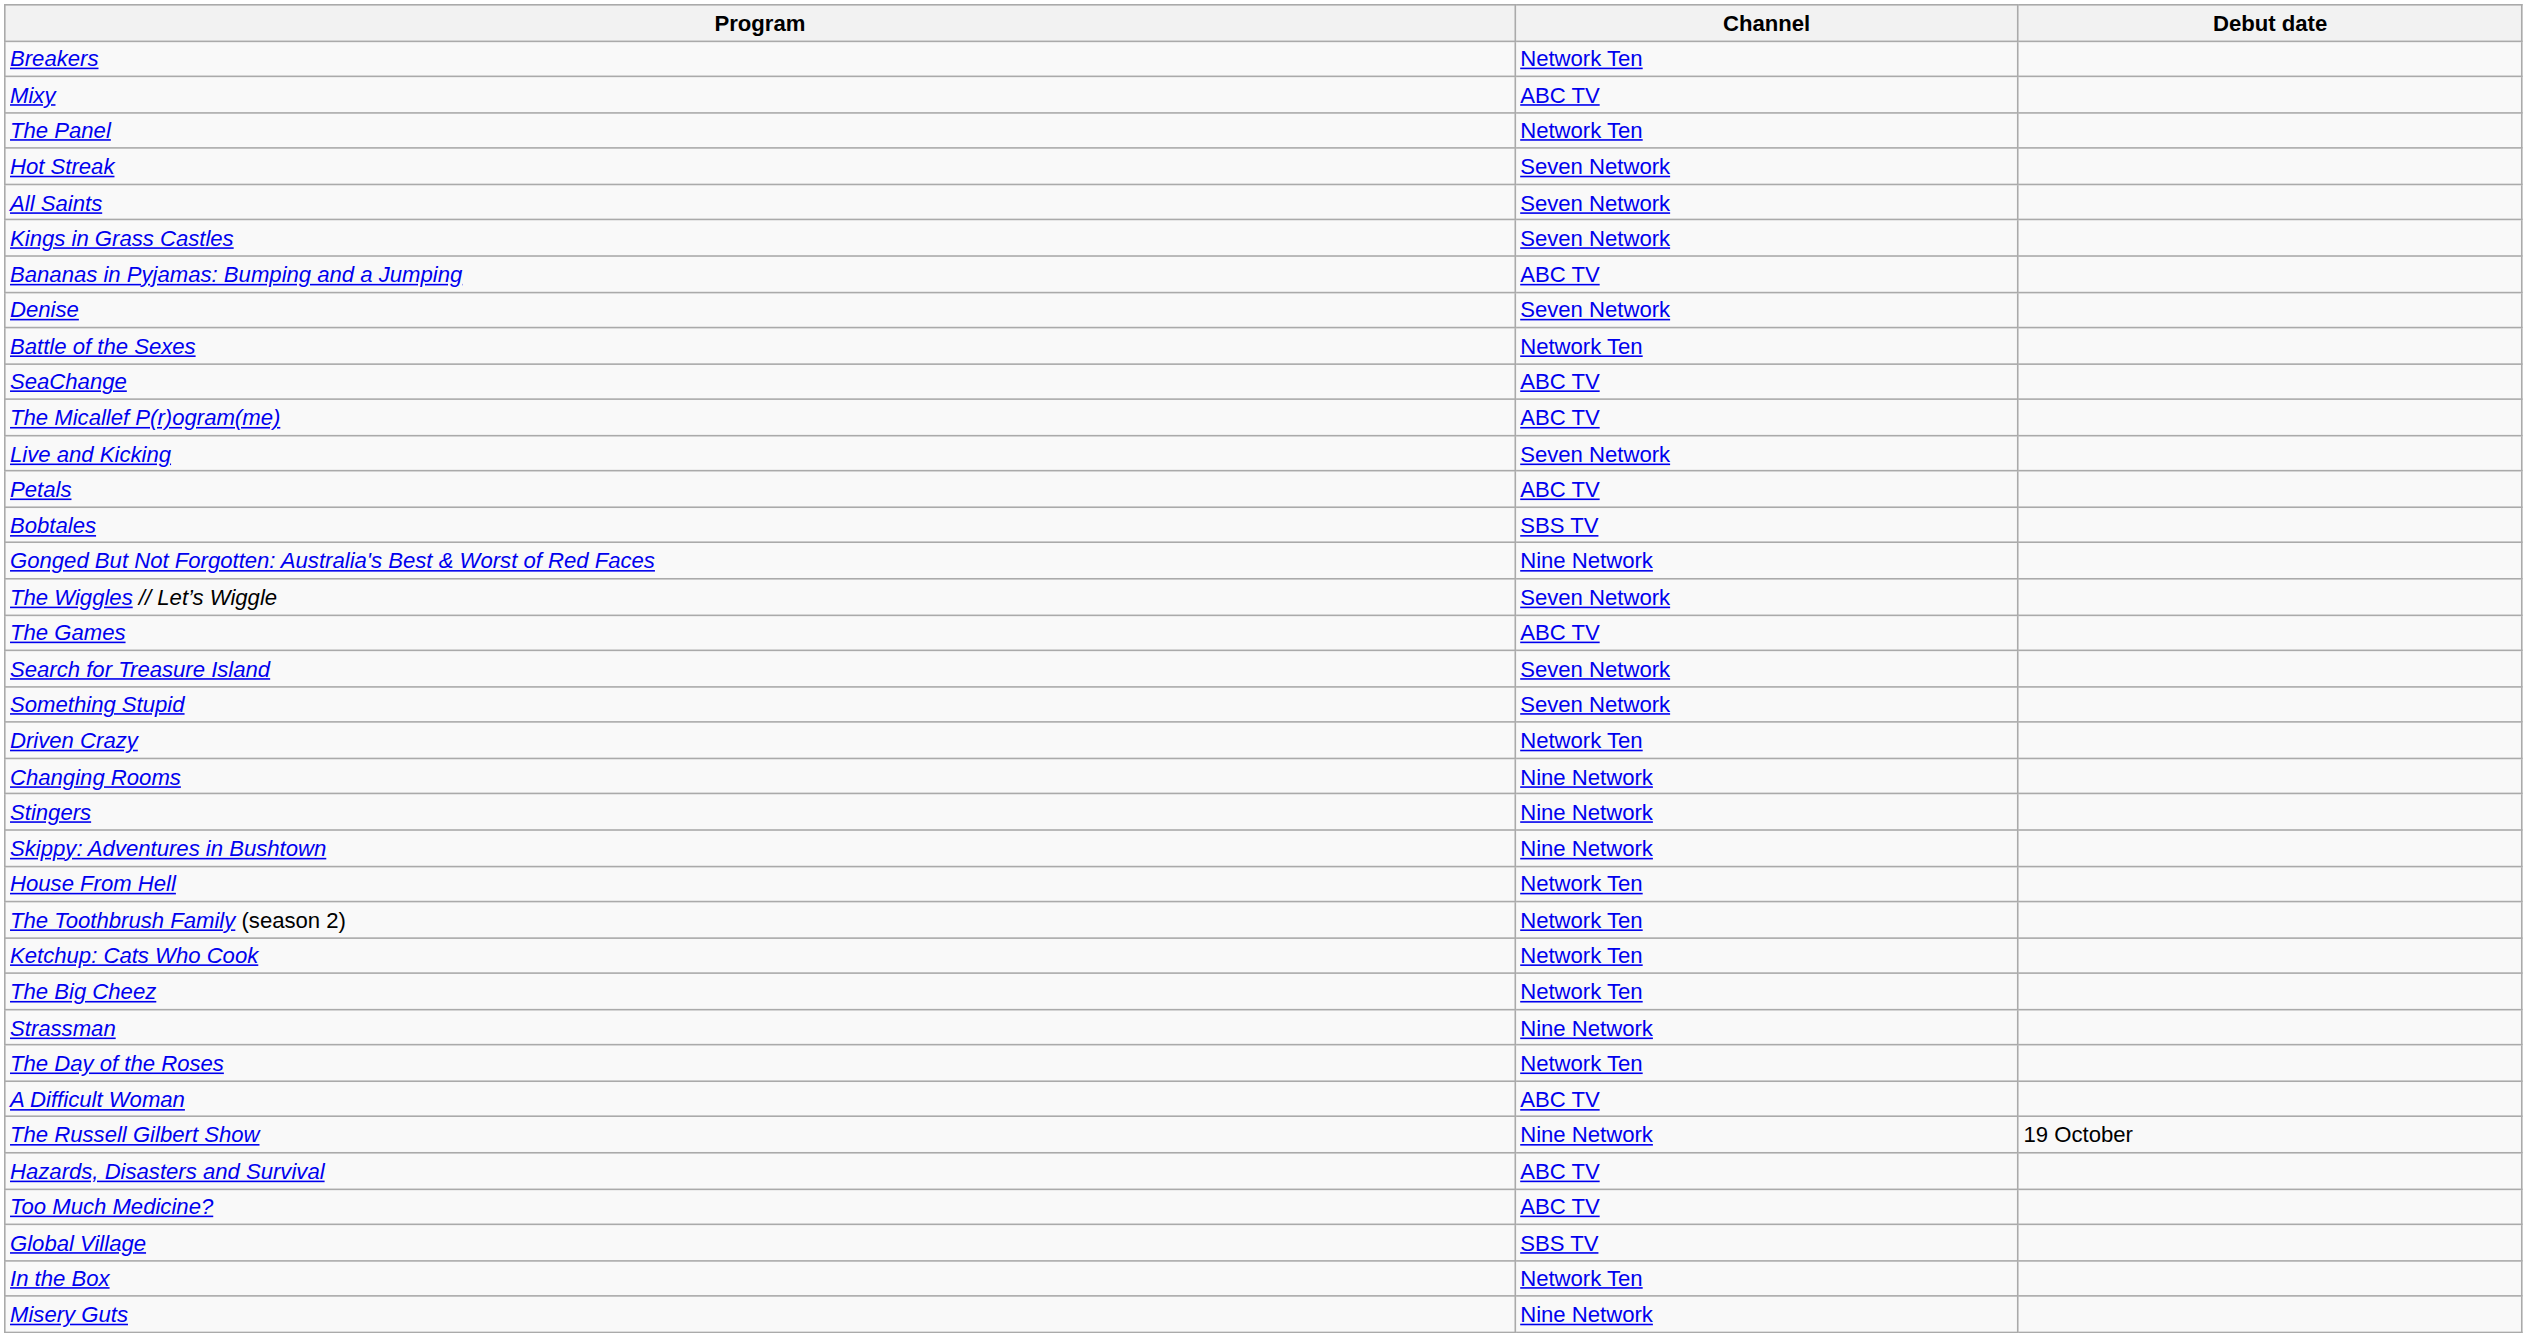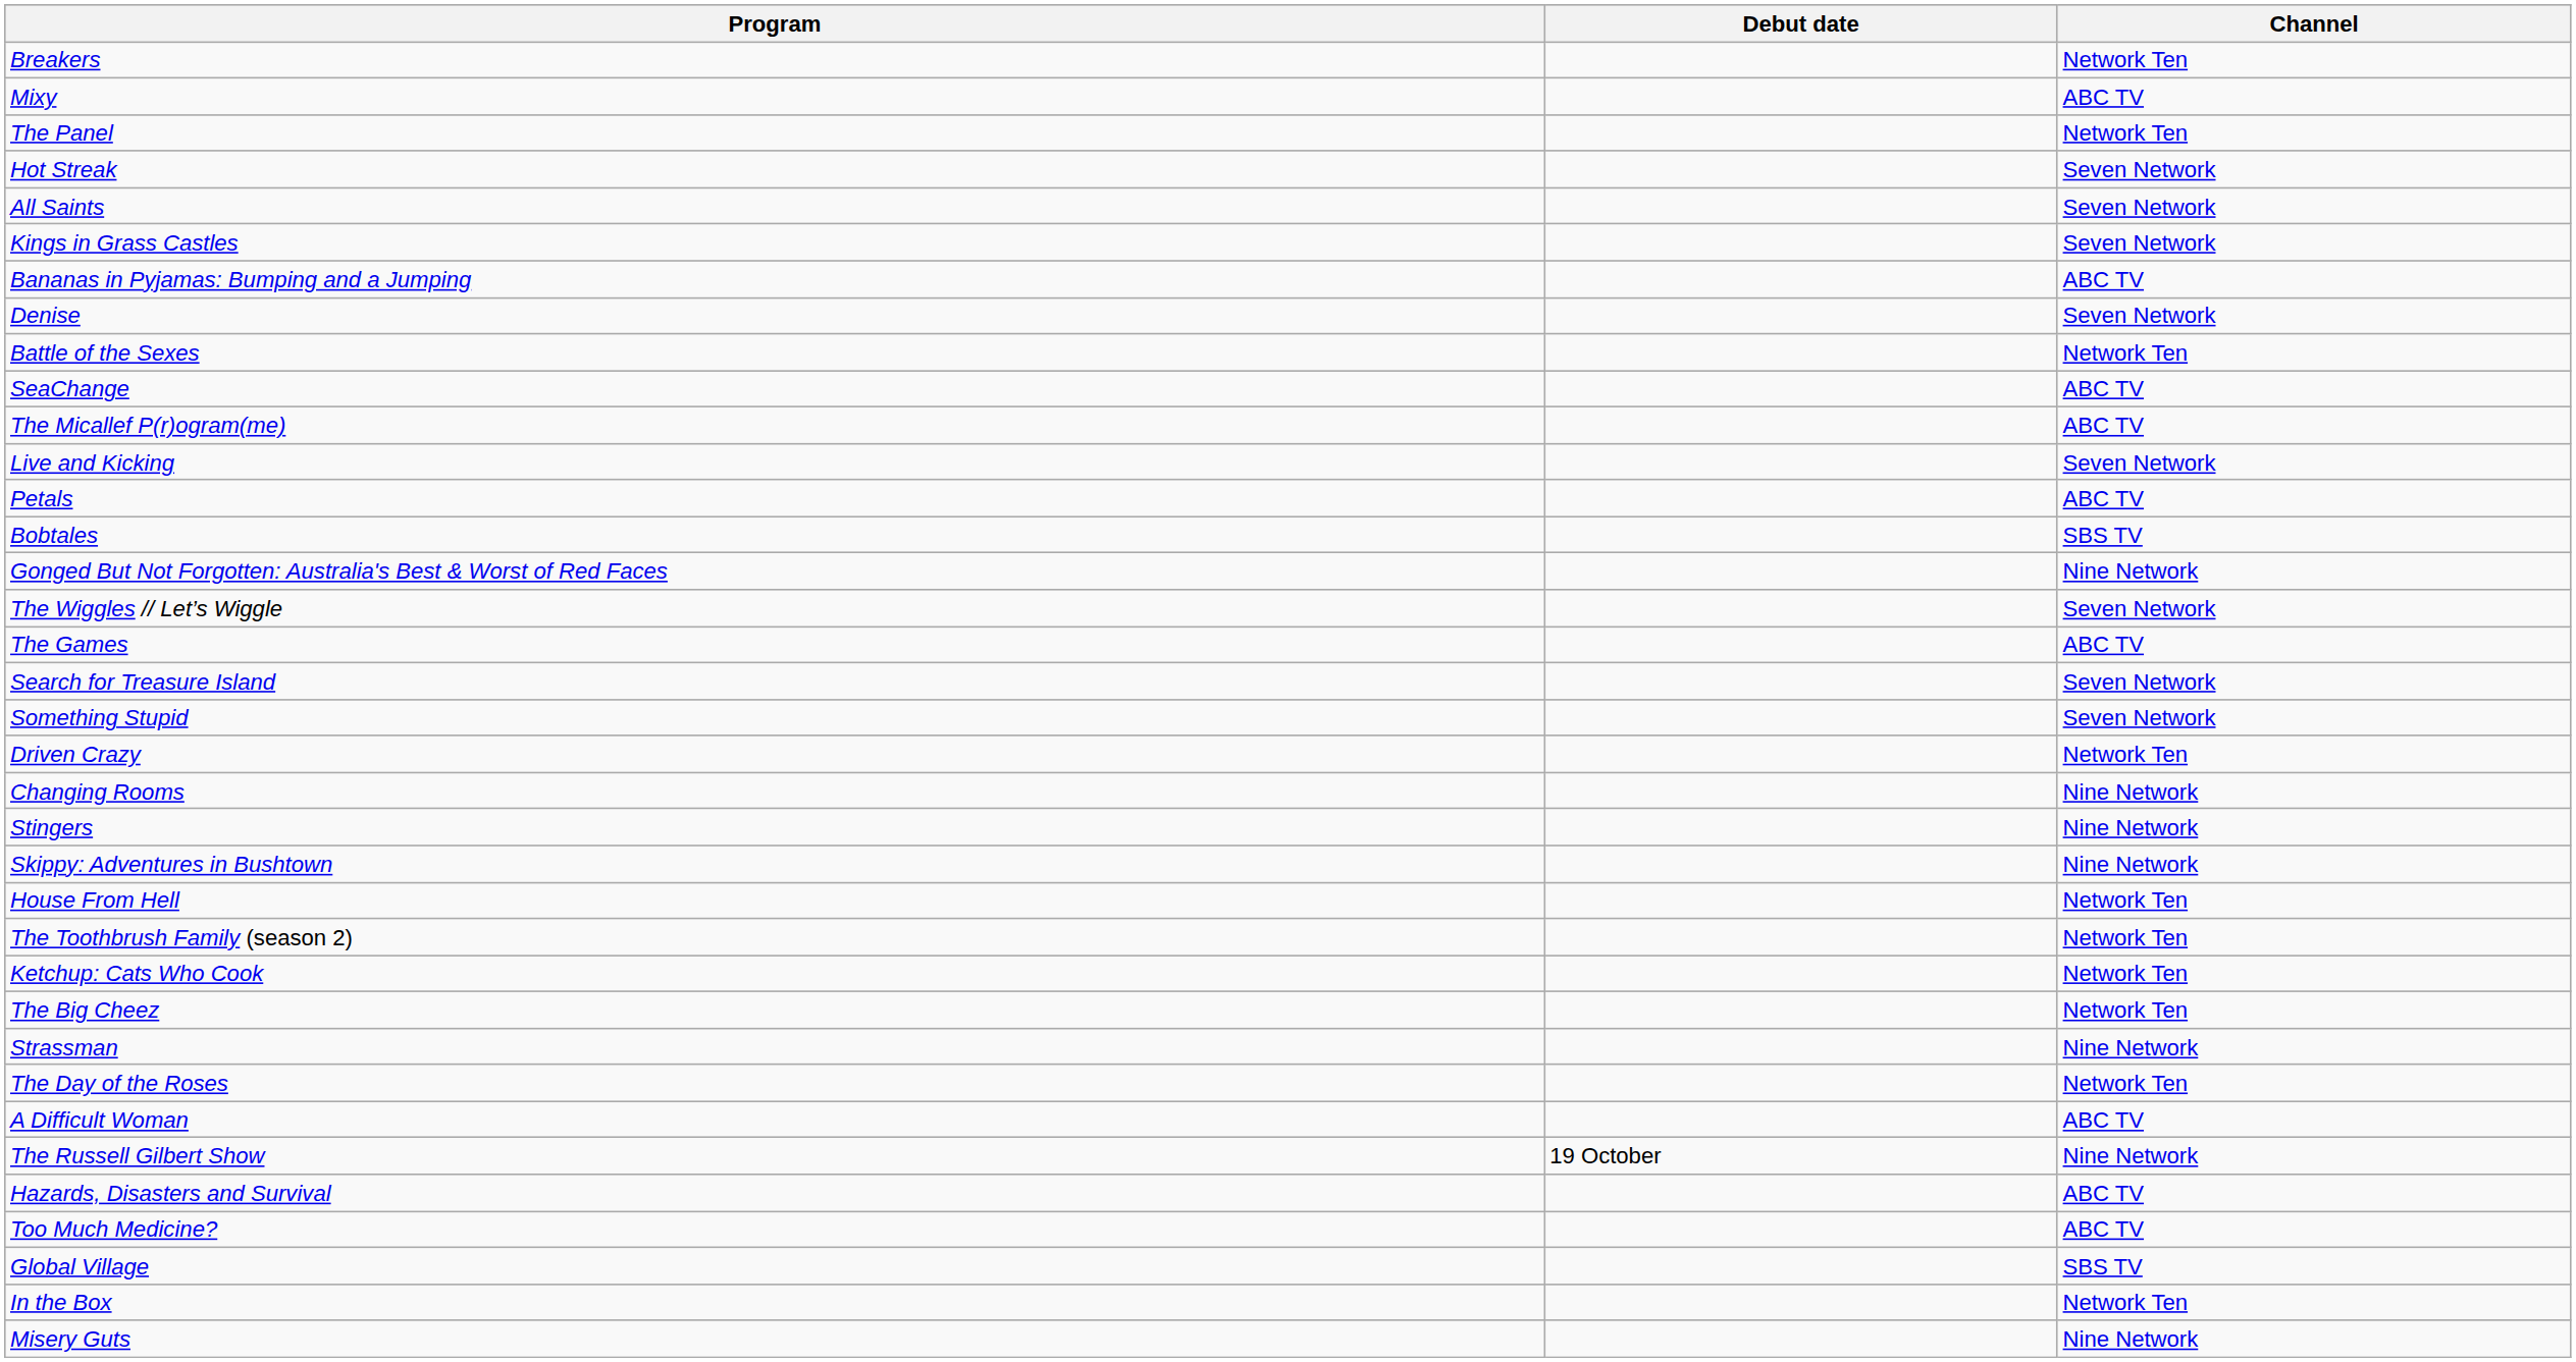 <table class="wikitable sortable"  style="width:100%; font-size:87%;">
 <tr style="background:#efefef;">
 <th style="width:60%;">Program</th>
+<th style="width:20%;">Debut date</th>
 <th style="width:20%;">Channel</th>
-<th style="width:20%;">Debut date</th>
 </tr>
 <tr>
 <td><em><a href='#'>Breakers</a></em></td>
+<td></td>
 <td><a href='#'>Network Ten</a></td>
-<td></td>
 </tr>
 <tr>
 <td><em><a href='#'>Mixy</a></em></td>
+<td></td>
 <td><a href='#'>ABC TV</a></td>
-<td></td>
 </tr>
 <tr>
 <td><em><a href='#'>The Panel</a></em></td>
+<td></td>
 <td><a href='#'>Network Ten</a></td>
-<td></td>
 </tr>
 <tr>
 <td><em><a href='#'>Hot Streak</a></em></td>
+<td></td>
 <td><a href='#'>Seven Network</a></td>
-<td></td>
 </tr>
 <tr>
 <td><em><a href='#'>All Saints</a></em></td>
+<td></td>
 <td><a href='#'>Seven Network</a></td>
-<td></td>
 </tr>
 <tr>
 <td><em><a href='#'>Kings in Grass Castles</a></em></td>
+<td></td>
 <td><a href='#'>Seven Network</a></td>
-<td></td>
 </tr>
 <tr>
 <td><em><a href='#'>Bananas in Pyjamas: Bumping and a Jumping</a></em></td>
+<td></td>
 <td><a href='#'>ABC TV</a></td>
-<td></td>
 </tr>
 <tr>
 <td><em><a href='#'>Denise</a></em></td>
+<td></td>
 <td><a href='#'>Seven Network</a></td>
-<td></td>
 </tr>
 <tr>
 <td><em><a href='#'>Battle of the Sexes</a></em></td>
+<td></td>
 <td><a href='#'>Network Ten</a></td>
-<td></td>
 </tr>
 <tr>
 <td><em><a href='#'>SeaChange</a></em></td>
+<td></td>
 <td><a href='#'>ABC TV</a></td>
-<td></td>
 </tr>
 <tr>
 <td><em><a href='#'>The Micallef P(r)ogram(me)</a></em></td>
+<td></td>
 <td><a href='#'>ABC TV</a></td>
-<td></td>
 </tr>
 <tr>
 <td><em><a href='#'>Live and Kicking</a></em></td>
+<td></td>
 <td><a href='#'>Seven Network</a></td>
-<td></td>
 </tr>
 <tr>
 <td><em><a href='#'>Petals</a></em></td>
+<td></td>
 <td><a href='#'>ABC TV</a></td>
-<td></td>
 </tr>
 <tr>
 <td><em><a href='#'>Bobtales</a></em></td>
+<td></td>
 <td><a href='#'>SBS TV</a></td>
-<td></td>
 </tr>
 <tr>
 <td><em><a href='#'>Gonged But Not Forgotten: Australia's Best & Worst of Red Faces</a></em></td>
+<td></td>
 <td><a href='#'>Nine Network</a></td>
-<td></td>
 </tr>
 <tr>
 <td><em><a href='#'>The Wiggles</a> // Let’s Wiggle</em></td>
+<td></td>
 <td><a href='#'>Seven Network</a></td>
-<td></td>
 </tr>
 <tr>
 <td><em><a href='#'>The Games</a></em></td>
+<td></td>
 <td><a href='#'>ABC TV</a></td>
-<td></td>
 </tr>
 <tr>
 <td><em><a href='#'>Search for Treasure Island</a></em></td>
+<td></td>
 <td><a href='#'>Seven Network</a></td>
-<td></td>
 </tr>
 <tr>
 <td><em><a href='#'>Something Stupid</a></em></td>
+<td></td>
 <td><a href='#'>Seven Network</a></td>
-<td></td>
 </tr>
 <tr>
 <td><em><a href='#'>Driven Crazy</a></em></td>
+<td></td>
 <td><a href='#'>Network Ten</a></td>
-<td></td>
 </tr>
 <tr>
 <td><em><a href='#'>Changing Rooms</a></em></td>
+<td></td>
 <td><a href='#'>Nine Network</a></td>
-<td></td>
 </tr>
 <tr>
 <td><em><a href='#'>Stingers</a></em></td>
+<td></td>
 <td><a href='#'>Nine Network</a></td>
-<td></td>
 </tr>
 <tr>
 <td><em><a href='#'>Skippy: Adventures in Bushtown</a></em></td>
+<td></td>
 <td><a href='#'>Nine Network</a></td>
-<td></td>
 </tr>
 <tr>
 <td><em><a href='#'>House From Hell</a></em></td>
+<td></td>
 <td><a href='#'>Network Ten</a></td>
-<td></td>
 </tr>
 <tr>
 <td><em><a href='#'>The Toothbrush Family</a></em> (season 2)</td>
+<td></td>
 <td><a href='#'>Network Ten</a></td>
-<td></td>
 </tr>
 <tr>
 <td><em><a href='#'>Ketchup: Cats Who Cook</a></em></td>
+<td></td>
 <td><a href='#'>Network Ten</a></td>
-<td></td>
 </tr>
 <tr>
 <td><em><a href='#'>The Big Cheez</a></em></td>
+<td></td>
 <td><a href='#'>Network Ten</a></td>
-<td></td>
 </tr>
 <tr>
 <td><em><a href='#'>Strassman</a></em></td>
+<td></td>
 <td><a href='#'>Nine Network</a></td>
-<td></td>
 </tr>
 <tr>
 <td><em><a href='#'>The Day of the Roses</a></em></td>
+<td></td>
 <td><a href='#'>Network Ten</a></td>
-<td></td>
 </tr>
 <tr>
 <td><em><a href='#'>A Difficult Woman</a></em></td>
+<td></td>
 <td><a href='#'>ABC TV</a></td>
-<td></td>
 </tr>
 <tr>
 <td><em><a href='#'>The Russell Gilbert Show</a></em></td>
+<td>19 October</td>
 <td><a href='#'>Nine Network</a></td>
-<td>19 October</td>
 </tr>
 <tr>
 <td><em><a href='#'>Hazards, Disasters and Survival</a></em></td>
+<td></td>
 <td><a href='#'>ABC TV</a></td>
-<td></td>
 </tr>
 <tr>
 <td><em><a href='#'>Too Much Medicine?</a></em></td>
+<td></td>
 <td><a href='#'>ABC TV</a></td>
-<td></td>
 </tr>
 <tr>
 <td><em><a href='#'>Global Village</a></em></td>
+<td></td>
 <td><a href='#'>SBS TV</a></td>
-<td></td>
 </tr>
 <tr>
 <td><em><a href='#'>In the Box</a></em></td>
+<td></td>
 <td><a href='#'>Network Ten</a></td>
-<td></td>
 </tr>
 <tr>
 <td><em><a href='#'>Misery Guts</a></em></td>
+<td></td>
 <td><a href='#'>Nine Network</a></td>
-<td></td>
 </tr>
 </table>
